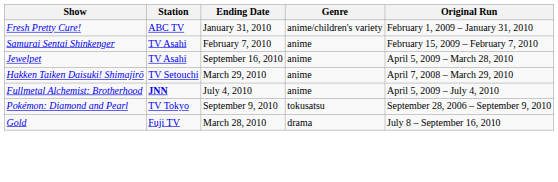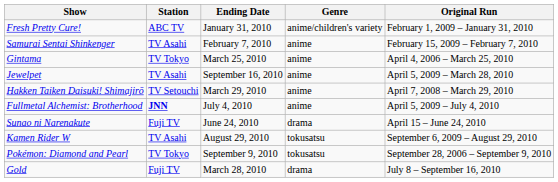 <table class="wikitable sortable">
 <tr>
 <th>Show</th>
 <th>Station</th>
 <th>Ending Date</th>
 <th>Genre</th>
 <th>Original Run</th>
 </tr>
 <tr>
 <td><em><a href='#'>Fresh Pretty Cure!</a></em></td>
 <td><a href='#'>ABC TV</a></td>
 <td>January 31, 2010</td>
 <td>anime/children's variety</td>
 <td>February 1, 2009 – January 31, 2010</td>
 </tr>
 <tr>
 <td><em><a href='#'>Samurai Sentai Shinkenger</a></em></td>
 <td><a href='#'>TV Asahi</a></td>
 <td>February 7, 2010</td>
 <td>anime</td>
 <td>February 15, 2009 – February 7, 2010</td>
 </tr>
 <tr>
+<td><em><a href='#'>Gintama</a></em></td>
+<td><a href='#'>TV Tokyo</a></td>
+<td>March 25, 2010</td>
+<td>anime</td>
+<td>April 4, 2006 – March 25, 2010</td>
+</tr>
+<tr>
 <td><em><a href='#'>Jewelpet</a></em></td>
 <td><a href='#'>TV Asahi</a></td>
 <td>September 16, 2010</td>
 <td>anime</td>
 <td>April 5, 2009 – March 28, 2010</td>
 </tr>
 <tr>
 <td><em><a href='#'>Hakken Taiken Daisuki! Shimajirō</a></em></td>
 <td><a href='#'>TV Setouchi</a></td>
 <td>March 29, 2010</td>
 <td>anime</td>
 <td>April 7, 2008 – March 29, 2010</td>
 </tr>
 <tr>
 <td><em><a href='#'>Fullmetal Alchemist: Brotherhood</a></em></td>
 <td><strong><a href='#'>JNN</a></strong></td>
 <td>July 4, 2010</td>
 <td>anime</td>
 <td>April 5, 2009 – July 4, 2010</td>
 </tr>
 <tr>
+<td><em><a href='#'>Sunao ni Narenakute</a></em></td>
+<td><a href='#'>Fuji TV</a></td>
+<td>June 24, 2010</td>
+<td>drama</td>
+<td>April 15 – June 24, 2010</td>
+</tr>
+<tr>
+<td><em><a href='#'>Kamen Rider W</a></em></td>
+<td><a href='#'>TV Asahi</a></td>
+<td>August 29, 2010</td>
+<td>tokusatsu</td>
+<td>September 6, 2009 – August 29, 2010</td>
+</tr>
+<tr>
 <td><em><a href='#'>Pokémon: Diamond and Pearl</a></em></td>
 <td><a href='#'>TV Tokyo</a></td>
 <td>September 9, 2010</td>
 <td>tokusatsu</td>
 <td>September 28, 2006 – September 9, 2010</td>
 </tr>
 <tr>
 <td><em><a href='#'>Gold</a></em></td>
 <td><a href='#'>Fuji TV</a></td>
 <td>March 28, 2010</td>
 <td>drama</td>
 <td>July 8 – September 16, 2010</td>
 </tr>
 </table>
